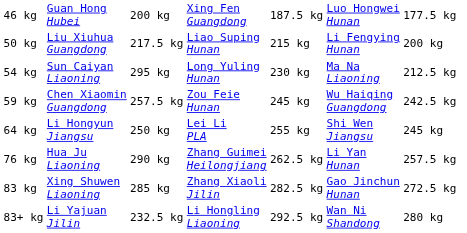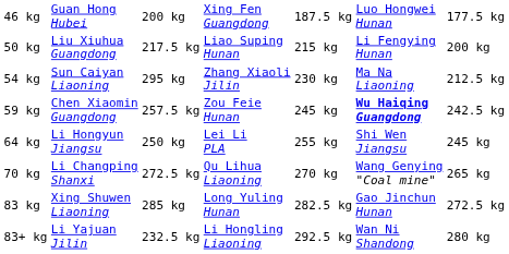 <table>
 <tr>
 <td>46 kg</td>
 <td><a href='#'>Guan Hong</a><br><em><a href='#'>Hubei</a></em></td>
 <td>200 kg</td>
 <td><a href='#'>Xing Fen</a><br><em><a href='#'>Guangdong</a></em></td>
 <td>187.5 kg</td>
 <td><a href='#'>Luo Hongwei</a><br><em><a href='#'>Hunan</a></em></td>
 <td>177.5 kg</td>
 </tr>
 <tr>
 <td>50 kg</td>
 <td><a href='#'>Liu Xiuhua</a><br><em><a href='#'>Guangdong</a></em></td>
 <td>217.5 kg</td>
 <td><a href='#'>Liao Suping</a><br><em><a href='#'>Hunan</a></em></td>
 <td>215 kg</td>
 <td><a href='#'>Li Fengying</a><br><em><a href='#'>Hunan</a></em></td>
 <td>200 kg</td>
 </tr>
 <tr>
 <td>54 kg</td>
 <td><a href='#'>Sun Caiyan</a><br><em><a href='#'>Liaoning</a></em></td>
 <td>295 kg</td>
-<td><a href='#'>Long Yuling</a><br><em><a href='#'>Hunan</a></em></td>
+<td><a href='#'>Zhang Xiaoli</a><br><em><a href='#'>Jilin</a></em></td>
 <td>230 kg</td>
 <td><a href='#'>Ma Na</a><br><em><a href='#'>Liaoning</a></em></td>
 <td>212.5 kg</td>
 </tr>
 <tr>
 <td>59 kg</td>
 <td><a href='#'>Chen Xiaomin</a><br><em><a href='#'>Guangdong</a></em></td>
 <td>257.5 kg</td>
 <td><a href='#'>Zou Feie</a><br><em><a href='#'>Hunan</a></em></td>
 <td>245 kg</td>
-<td><a href='#'>Wu Haiqing</a><br><em><a href='#'>Guangdong</a></em></td>
+<td><strong><a href='#'>Wu Haiqing</a><br><em><a href='#'>Guangdong</a></em></strong></td>
 <td>242.5 kg</td>
 </tr>
 <tr>
 <td>64 kg</td>
 <td><a href='#'>Li Hongyun</a><br><em><a href='#'>Jiangsu</a></em></td>
 <td>250 kg</td>
 <td><a href='#'>Lei Li</a><br><em><a href='#'>PLA</a></em></td>
 <td>255 kg</td>
 <td><a href='#'>Shi Wen</a><br><em><a href='#'>Jiangsu</a></em></td>
 <td>245 kg</td>
 </tr>
 <tr>
-<td>76 kg</td>
-<td><a href='#'>Hua Ju</a><br><em><a href='#'>Liaoning</a></em></td>
-<td>290 kg</td>
-<td><a href='#'>Zhang Guimei</a><br><em><a href='#'>Heilongjiang</a></em></td>
-<td>262.5 kg</td>
-<td><a href='#'>Li Yan</a><br><em><a href='#'>Hunan</a></em></td>
-<td>257.5 kg</td>
+<td>70 kg</td>
+<td><a href='#'>Li Changping</a><br><em><a href='#'>Shanxi</a></em></td>
+<td>272.5 kg</td>
+<td><a href='#'>Qu Lihua</a><br><em><a href='#'>Liaoning</a></em></td>
+<td>270 kg</td>
+<td><a href='#'>Wang Genying</a><br><em>"Coal mine"</em></td>
+<td>265 kg</td>
 </tr>
 <tr>
 <td>83 kg</td>
 <td><a href='#'>Xing Shuwen</a><br><em><a href='#'>Liaoning</a></em></td>
 <td>285 kg</td>
-<td><a href='#'>Zhang Xiaoli</a><br><em><a href='#'>Jilin</a></em></td>
+<td><a href='#'>Long Yuling</a><br><em><a href='#'>Hunan</a></em></td>
 <td>282.5 kg</td>
 <td><a href='#'>Gao Jinchun</a><br><em><a href='#'>Hunan</a></em></td>
 <td>272.5 kg</td>
 </tr>
 <tr>
 <td>83+ kg</td>
 <td><a href='#'>Li Yajuan</a><br><em><a href='#'>Jilin</a></em></td>
 <td>232.5 kg</td>
 <td><a href='#'>Li Hongling</a><br><em><a href='#'>Liaoning</a></em></td>
 <td>292.5 kg</td>
 <td><a href='#'>Wan Ni</a><br><em><a href='#'>Shandong</a></em></td>
 <td>280 kg</td>
 </tr>
 </table>
